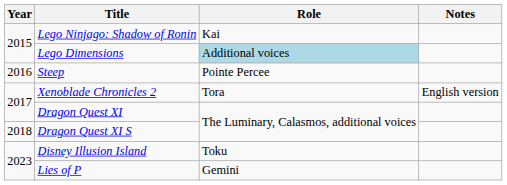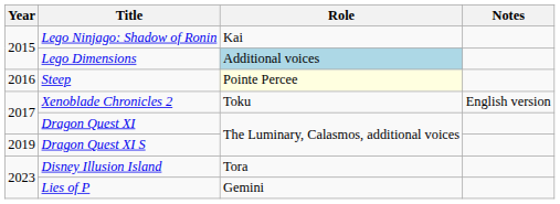 <table class="wikitable sortable">
 <tr>
 <th>Year</th>
 <th>Title</th>
 <th>Role</th>
 <th>Notes</th>
 </tr>
 <tr>
 <td rowspan="2">2015</td>
 <td><em><a href='#'>Lego Ninjago: Shadow of Ronin</a></em></td>
 <td>Kai</td>
 <td></td>
 </tr>
 <tr>
 <td><em><a href='#'>Lego Dimensions</a></em></td>
 <td style="background: lightblue;">Additional voices</td>
 <td></td>
 </tr>
 <tr>
 <td>2016</td>
 <td><em><a href='#'>Steep</a></em></td>
-<td>Pointe Percee</td>
+<td style="background: lightyellow;">Pointe Percee</td>
 <td></td>
 </tr>
 <tr>
 <td rowspan="2">2017</td>
 <td><em><a href='#'>Xenoblade Chronicles 2</a></em></td>
-<td>Tora</td>
+<td>Toku</td>
 <td>English version</td>
 </tr>
 <tr>
 <td><em><a href='#'>Dragon Quest XI</a></em></td>
 <td rowspan="2">The Luminary, Calasmos, additional voices</td>
 <td></td>
 </tr>
 <tr>
-<td>2018</td>
+<td>2019</td>
 <td><em><a href='#'>Dragon Quest XI S</a></em></td>
 <td></td>
 </tr>
 <tr>
 <td rowspan="2">2023</td>
 <td><em><a href='#'>Disney Illusion Island</a></em></td>
-<td>Toku</td>
+<td>Tora</td>
 <td></td>
 </tr>
 <tr>
 <td><em><a href='#'>Lies of P</a></em></td>
 <td>Gemini</td>
 <td></td>
 </tr>
 </table>
